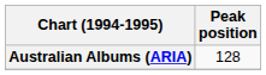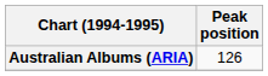 <table class="wikitable sortable plainrowheaders" style="text-align:center;">
 <tr>
 <th>Chart (1994-1995)</th>
 <th>Peak<br>position</th>
 </tr>
 <tr>
 <th scope="row">Australian Albums (<a href='#'>ARIA</a>)</th>
-<td align="center">128</td>
+<td align="center">126</td>
 </tr>
 <tr>
 </tr>
 <tr>
 </tr>
 </table>
